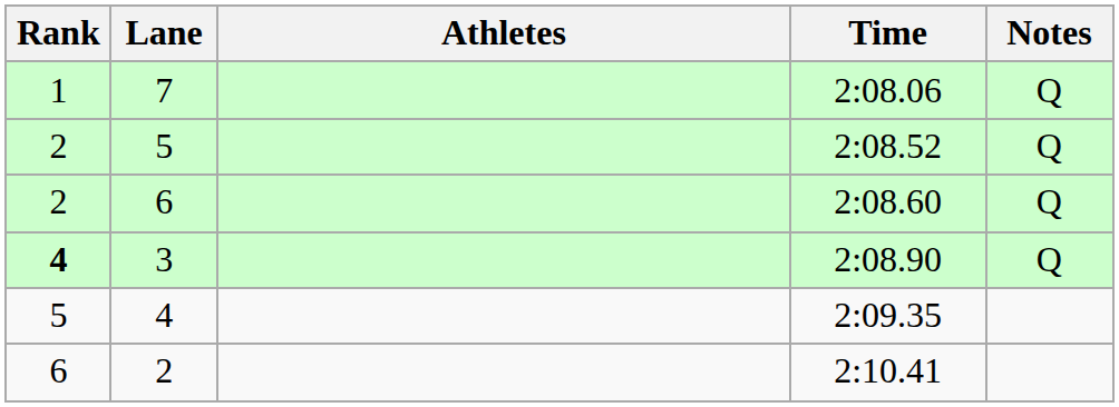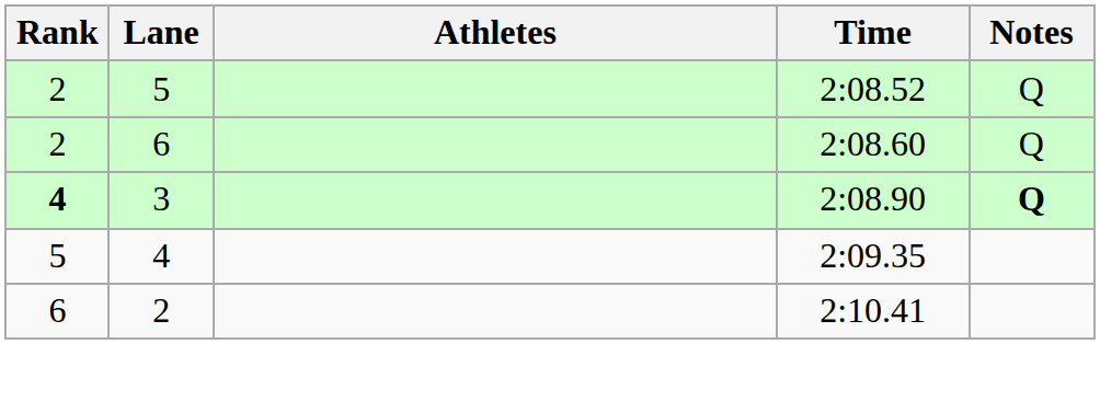 <table class="wikitable sortable" style="text-align:center;">
 <tr>
 <th width=40>Rank</th>
 <th width=40>Lane</th>
 <th width=250>Athletes</th>
 <th width=80>Time</th>
 <th width=50>Notes</th>
-</tr>
-<tr bgcolor=ccffcc>
-<td>1</td>
-<td>7</td>
-<td align=left></td>
-<td>2:08.06</td>
-<td>Q</td>
 </tr>
 <tr bgcolor=ccffcc>
 <td>2</td>
 <td>5</td>
 <td align=left></td>
 <td>2:08.52</td>
 <td>Q</td>
 </tr>
 <tr bgcolor=ccffcc>
 <td>2</td>
 <td>6</td>
 <td align=left></td>
 <td>2:08.60</td>
 <td>Q</td>
 </tr>
 <tr bgcolor=ccffcc>
 <td><strong>4</strong></td>
 <td>3</td>
 <td align=left></td>
 <td>2:08.90</td>
-<td>Q</td>
+<td><strong>Q</strong></td>
 </tr>
 <tr>
 <td>5</td>
 <td>4</td>
 <td align=left></td>
 <td>2:09.35</td>
 <td></td>
 </tr>
 <tr>
 <td>6</td>
 <td>2</td>
 <td align=left></td>
 <td>2:10.41</td>
 <td></td>
 </tr>
 </table>
